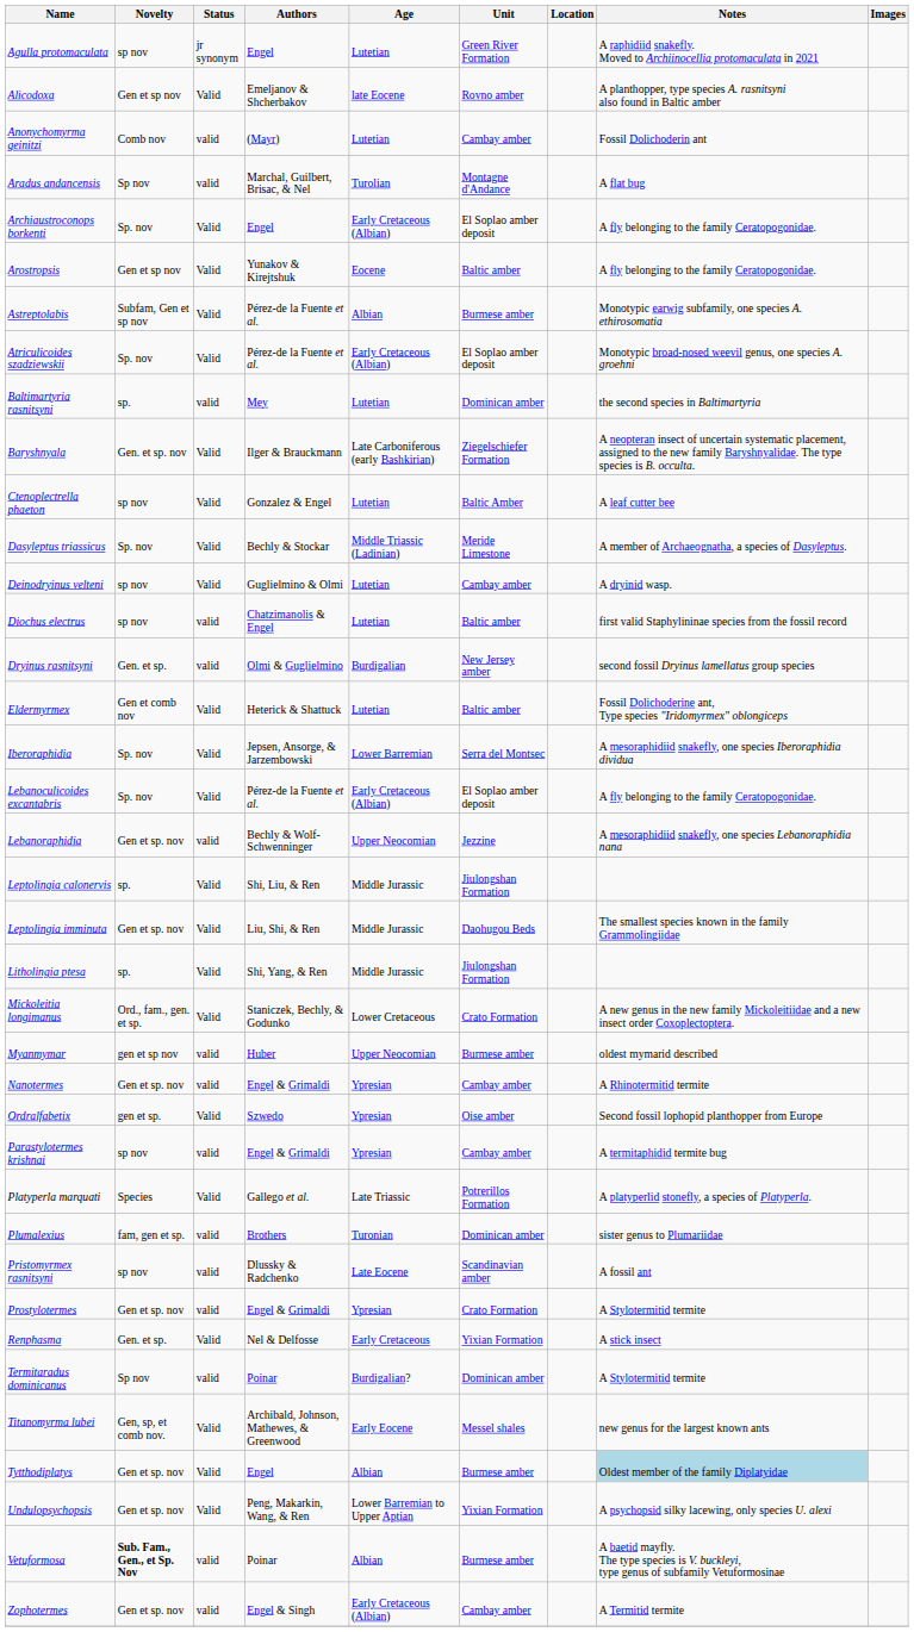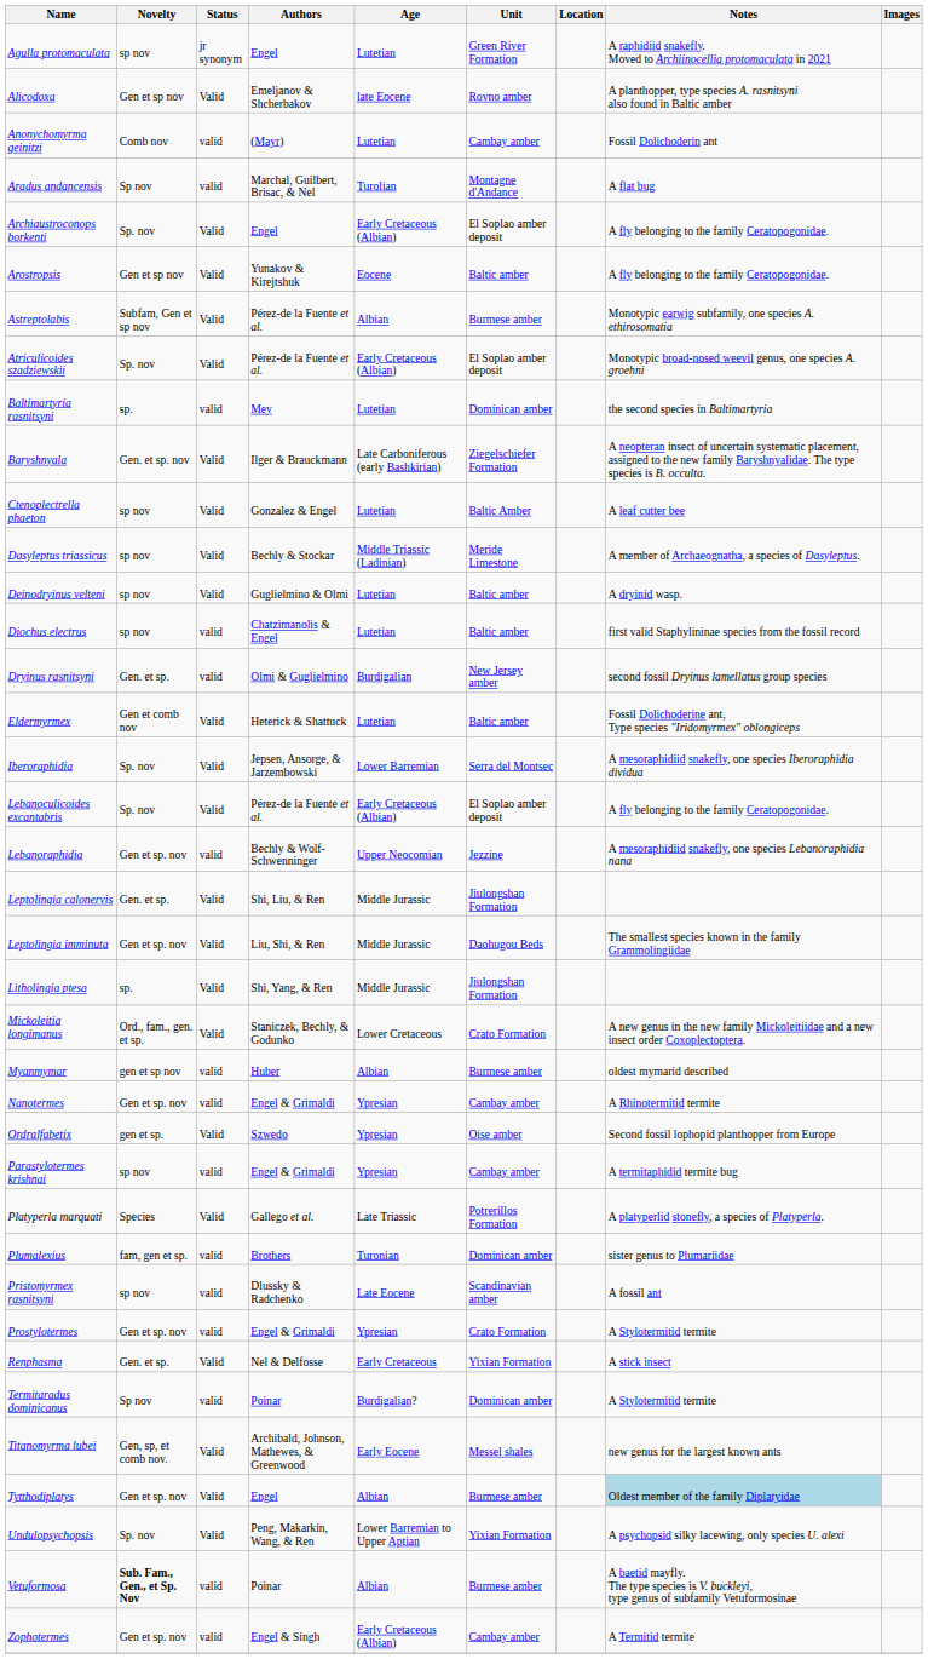 <table class="wikitable sortable" align="center" width="100%">
 <tr>
 <th>Name</th>
 <th>Novelty</th>
 <th>Status</th>
 <th>Authors</th>
 <th>Age</th>
 <th>Unit</th>
 <th>Location</th>
 <th>Notes</th>
 <th>Images</th>
 </tr>
 <tr>
 <td><br><em><a href='#'>Agulla protomaculata</a></em></td>
 <td><br>sp nov</td>
 <td><br>jr synonym</td>
 <td><br><a href='#'>Engel</a></td>
 <td><br><a href='#'>Lutetian</a></td>
 <td><br><a href='#'>Green River Formation</a></td>
 <td><br></td>
 <td><br>A <a href='#'>raphidiid</a> <a href='#'>snakefly</a>. <br>Moved to <em><a href='#'>Archiinocellia protomaculata</a></em> in <a href='#'>2021</a></td>
 <td><br></td>
 </tr>
 <tr>
 <td><br><em><a href='#'>Alicodoxa</a></em></td>
 <td><br>Gen et sp nov</td>
 <td><br>Valid</td>
 <td><br>Emeljanov & Shcherbakov</td>
 <td><br><a href='#'>late Eocene</a></td>
 <td><br><a href='#'>Rovno amber</a></td>
 <td><br></td>
 <td><br>A planthopper, type species <em>A. rasnitsyni</em><br> also found in Baltic amber</td>
 <td><br></td>
 </tr>
 <tr>
 <td><br><em><a href='#'>Anonychomyrma geinitzi</a></em></td>
 <td><br>Comb nov</td>
 <td><br>valid</td>
 <td><br>(<a href='#'>Mayr</a>)</td>
 <td><br><a href='#'>Lutetian</a></td>
 <td><br><a href='#'>Cambay amber</a></td>
 <td><br></td>
 <td><br>Fossil <a href='#'>Dolichoderin</a> ant</td>
 <td><br></td>
 </tr>
 <tr>
 <td><br><em><a href='#'>Aradus andancensis</a></em></td>
 <td><br>Sp nov</td>
 <td><br>valid</td>
 <td><br>Marchal, Guilbert,<br> Brisac, & Nel</td>
 <td><br><a href='#'>Turolian</a></td>
 <td><br><a href='#'>Montagne d'Andance</a></td>
 <td><br></td>
 <td><br>A <a href='#'>flat bug</a></td>
 <td><br></td>
 </tr>
 <tr>
 <td><br><em><a href='#'>Archiaustroconops borkenti</a></em></td>
 <td><br>Sp. nov</td>
 <td><br>Valid</td>
 <td><br><a href='#'>Engel</a></td>
 <td><br><a href='#'>Early Cretaceous</a> (<a href='#'>Albian</a>)</td>
 <td><br>El Soplao amber deposit</td>
 <td><br></td>
 <td><br>A <a href='#'>fly</a> belonging to the family <a href='#'>Ceratopogonidae</a>.</td>
 <td></td>
 </tr>
 <tr>
 <td><br><em><a href='#'>Arostropsis</a></em></td>
 <td><br>Gen et sp nov</td>
 <td><br>Valid</td>
 <td><br>Yunakov & Kirejtshuk</td>
 <td><br><a href='#'>Eocene</a></td>
 <td><br><a href='#'>Baltic amber</a></td>
 <td><br></td>
 <td><br>A <a href='#'>fly</a> belonging to the family <a href='#'>Ceratopogonidae</a>.</td>
 <td><br></td>
 </tr>
 <tr>
 <td><br><em><a href='#'>Astreptolabis</a></em></td>
 <td><br>Subfam, Gen et sp nov</td>
 <td><br>Valid</td>
 <td><br>Pérez-de la Fuente <em>et al.</em></td>
 <td><br><a href='#'>Albian</a></td>
 <td><br><a href='#'>Burmese amber</a></td>
 <td><br></td>
 <td><br>Monotypic <a href='#'>earwig</a> subfamily, one species <em>A. ethirosomatia</em></td>
 <td><br></td>
 </tr>
 <tr>
 <td><br><em><a href='#'>Atriculicoides szadziewskii</a></em></td>
 <td><br>Sp. nov</td>
 <td><br>Valid</td>
 <td><br>Pérez-de la Fuente <em>et al.</em></td>
 <td><br><a href='#'>Early Cretaceous</a> (<a href='#'>Albian</a>)</td>
 <td><br>El Soplao amber deposit</td>
 <td><br></td>
 <td><br>Monotypic <a href='#'>broad-nosed weevil</a> genus, one species <em>A. groehni</em></td>
 <td></td>
 </tr>
 <tr>
 <td><br><em><a href='#'>Baltimartyria rasnitsyni</a></em></td>
 <td><br>sp.</td>
 <td><br>valid</td>
 <td><br><a href='#'>Mey</a></td>
 <td><br><a href='#'>Lutetian</a></td>
 <td><br><a href='#'>Dominican amber</a></td>
 <td><br></td>
 <td><br>the second species in <em>Baltimartyria</em></td>
 <td><br></td>
 </tr>
 <tr>
 <td><br><em><a href='#'>Baryshnyala</a></em></td>
 <td><br>Gen. et sp. nov</td>
 <td><br>Valid</td>
 <td><br>Ilger & Brauckmann</td>
 <td><br>Late Carboniferous (early <a href='#'>Bashkirian</a>)</td>
 <td><br><a href='#'>Ziegelschiefer Formation</a></td>
 <td><br></td>
 <td><br>A <a href='#'>neopteran</a> insect of uncertain systematic placement, assigned to the new family <a href='#'>Baryshnyalidae</a>. The type species is <em>B. occulta</em>.</td>
 <td><br></td>
 </tr>
 <tr>
 <td><br><em><a href='#'>Ctenoplectrella phaeton</a></em></td>
 <td><br>sp nov</td>
 <td><br>Valid</td>
 <td><br>Gonzalez & Engel</td>
 <td><br><a href='#'>Lutetian</a></td>
 <td><br><a href='#'>Baltic Amber</a></td>
 <td><br></td>
 <td><br>A <a href='#'>leaf cutter bee</a></td>
 <td><br></td>
 </tr>
 <tr>
 <td><br><em><a href='#'>Dasyleptus triassicus</a></em></td>
-<td><br>Sp. nov</td>
+<td><br>sp nov</td>
 <td><br>Valid</td>
 <td><br>Bechly & Stockar</td>
 <td><br><a href='#'>Middle Triassic</a> (<a href='#'>Ladinian</a>)</td>
 <td><br><a href='#'>Meride Limestone</a></td>
 <td><br></td>
 <td><br>A member of <a href='#'>Archaeognatha</a>, a species of <em><a href='#'>Dasyleptus</a></em>.</td>
 <td></td>
 </tr>
 <tr>
 <td><br><em><a href='#'>Deinodryinus velteni</a></em></td>
 <td><br>sp nov</td>
 <td><br>Valid</td>
 <td><br>Guglielmino & Olmi</td>
 <td><br><a href='#'>Lutetian</a></td>
-<td><br><a href='#'>Cambay amber</a></td>
+<td><br><a href='#'>Baltic amber</a></td>
 <td><br></td>
 <td><br>A <a href='#'>dryinid</a> wasp.</td>
 <td><br></td>
 </tr>
 <tr>
 <td><br><em><a href='#'>Diochus electrus</a></em></td>
 <td><br>sp nov</td>
 <td><br>valid</td>
 <td><br><a href='#'>Chatzimanolis</a> & <a href='#'>Engel</a></td>
 <td><br><a href='#'>Lutetian</a></td>
 <td><br><a href='#'>Baltic amber</a></td>
 <td><br></td>
 <td><br>first valid Staphylininae species from the fossil record</td>
 <td><br></td>
 </tr>
 <tr>
 <td><br><em><a href='#'>Dryinus rasnitsyni</a></em></td>
 <td><br>Gen. et sp.</td>
 <td><br>valid</td>
 <td><br><a href='#'>Olmi</a> & <a href='#'>Guglielmino</a></td>
 <td><br><a href='#'>Burdigalian</a></td>
 <td><br><a href='#'>New Jersey amber</a></td>
 <td><br></td>
 <td><br>second fossil <em>Dryinus</em> <em>lamellatus</em> group species</td>
 <td><br></td>
 </tr>
 <tr>
 <td><br><em><a href='#'>Eldermyrmex</a></em></td>
 <td><br>Gen et comb nov</td>
 <td><br>Valid</td>
 <td><br>Heterick & Shattuck</td>
 <td><br><a href='#'>Lutetian</a></td>
 <td><br><a href='#'>Baltic amber</a></td>
 <td><br></td>
 <td><br>Fossil <a href='#'>Dolichoderine</a> ant,<br> Type species <em>"Iridomyrmex" oblongiceps</em></td>
 <td><br></td>
 </tr>
 <tr>
 <td><br><em><a href='#'>Iberoraphidia</a></em></td>
 <td><br>Sp. nov</td>
 <td><br>Valid</td>
 <td><br>Jepsen, Ansorge, & Jarzembowski</td>
 <td><br><a href='#'>Lower Barremian</a></td>
 <td><br><a href='#'>Serra del Montsec</a></td>
 <td><br></td>
 <td><br>A <a href='#'>mesoraphidiid</a> <a href='#'>snakefly</a>, one species <em>Iberoraphidia dividua</em></td>
 <td></td>
 </tr>
 <tr>
 <td><br><em><a href='#'>Lebanoculicoides excantabris</a></em></td>
 <td><br>Sp. nov</td>
 <td><br>Valid</td>
 <td><br>Pérez-de la Fuente <em>et al.</em></td>
 <td><br><a href='#'>Early Cretaceous</a> (<a href='#'>Albian</a>)</td>
 <td><br>El Soplao amber deposit</td>
 <td><br></td>
 <td><br>A <a href='#'>fly</a> belonging to the family <a href='#'>Ceratopogonidae</a>.</td>
 <td></td>
 </tr>
 <tr>
 <td><br><em><a href='#'>Lebanoraphidia</a></em></td>
 <td><br>Gen et sp. nov</td>
 <td><br>valid</td>
 <td><br>Bechly & Wolf-Schwenninger</td>
 <td><br><a href='#'>Upper Neocomian</a></td>
 <td><br><a href='#'>Jezzine</a></td>
 <td><br></td>
 <td><br>A <a href='#'>mesoraphidiid</a> <a href='#'>snakefly</a>, one species <em>Lebanoraphidia nana</em></td>
 <td></td>
 </tr>
 <tr>
 <td><br><em><a href='#'>Leptolingia calonervis</a></em></td>
-<td><br>sp.</td>
+<td><br>Gen. et sp.</td>
 <td><br>Valid</td>
 <td><br>Shi, Liu, & Ren</td>
 <td><br>Middle Jurassic</td>
 <td><br><a href='#'>Jiulongshan Formation</a></td>
 <td><br></td>
 <td></td>
 <td></td>
 </tr>
 <tr>
 <td><br><em><a href='#'>Leptolingia imminuta</a></em></td>
 <td><br>Gen et sp. nov</td>
 <td><br>Valid</td>
 <td><br>Liu, Shi, & Ren</td>
 <td><br>Middle Jurassic</td>
 <td><br><a href='#'>Daohugou Beds</a></td>
 <td><br></td>
 <td><br>The smallest species known in the family <a href='#'>Grammolingiidae</a></td>
 <td></td>
 </tr>
 <tr>
 <td><br><em><a href='#'>Litholingia ptesa</a></em></td>
 <td><br>sp.</td>
 <td><br>Valid</td>
 <td><br>Shi, Yang, & Ren</td>
 <td><br>Middle Jurassic</td>
 <td><br><a href='#'>Jiulongshan Formation</a></td>
 <td><br></td>
 <td></td>
 <td></td>
 </tr>
 <tr>
 <td><em><a href='#'>Mickoleitia longimanus</a></em></td>
 <td><br>Ord., fam., gen. et sp.</td>
 <td><br>Valid</td>
 <td><br>Staniczek, Bechly, & Godunko</td>
 <td><br>Lower Cretaceous</td>
 <td><br><a href='#'>Crato Formation</a></td>
 <td><br></td>
 <td><br>A new genus in the new family <a href='#'>Mickoleitiidae</a> and a new insect order <a href='#'>Coxoplectoptera</a>.</td>
 <td><br></td>
 </tr>
 <tr>
 <td><br><em><a href='#'>Myanmymar</a></em></td>
 <td><br>gen et sp nov</td>
 <td><br>valid</td>
 <td><br><a href='#'>Huber</a></td>
-<td><br><a href='#'>Upper Neocomian</a></td>
+<td><br><a href='#'>Albian</a></td>
 <td><br><a href='#'>Burmese amber</a></td>
 <td><br></td>
 <td><br>oldest mymarid described</td>
 <td><br></td>
 </tr>
 <tr>
 <td><br><em><a href='#'>Nanotermes</a></em></td>
 <td><br>Gen et sp. nov</td>
 <td><br>valid</td>
 <td><br><a href='#'>Engel</a> & <a href='#'>Grimaldi</a></td>
 <td><br><a href='#'>Ypresian</a></td>
 <td><br><a href='#'>Cambay amber</a></td>
 <td><br></td>
 <td><br>A <a href='#'>Rhinotermitid</a> termite</td>
 <td><br></td>
 </tr>
 <tr>
 <td><br><em><a href='#'>Ordralfabetix</a></em></td>
 <td><br>gen et sp.</td>
 <td><br>Valid</td>
 <td><br><a href='#'>Szwedo</a></td>
 <td><br><a href='#'>Ypresian</a></td>
 <td><br><a href='#'>Oise amber</a></td>
 <td><br></td>
 <td><br>Second fossil lophopid planthopper from Europe</td>
 <td><br></td>
 </tr>
 <tr>
 <td><br><em><a href='#'>Parastylotermes krishnai</a></em></td>
 <td><br>sp nov</td>
 <td><br>valid</td>
 <td><br><a href='#'>Engel</a> & <a href='#'>Grimaldi</a></td>
 <td><br><a href='#'>Ypresian</a></td>
 <td><br><a href='#'>Cambay amber</a></td>
 <td><br></td>
 <td><br>A <a href='#'>termitaphidid</a> termite bug</td>
 <td><br></td>
 </tr>
 <tr>
 <td><br><em>Platyperla marquati</em></td>
 <td><br>Species</td>
 <td><br>Valid</td>
 <td><br>Gallego <em>et al.</em></td>
 <td><br>Late Triassic</td>
 <td><br><a href='#'>Potrerillos Formation</a></td>
 <td><br></td>
 <td><br>A <a href='#'>platyperlid</a> <a href='#'>stonefly</a>, a species of <em><a href='#'>Platyperla</a></em>.</td>
 <td></td>
 </tr>
 <tr>
 <td><br><em><a href='#'>Plumalexius</a></em></td>
 <td><br>fam, gen et sp.</td>
 <td><br>valid</td>
 <td><br><a href='#'>Brothers</a></td>
 <td><br><a href='#'>Turonian</a></td>
 <td><br><a href='#'>Dominican amber</a></td>
 <td><br></td>
 <td><br>sister genus to <a href='#'>Plumariidae</a></td>
 <td><br></td>
 </tr>
 <tr>
 <td><br><em><a href='#'>Pristomyrmex rasnitsyni</a></em></td>
 <td><br>sp nov</td>
 <td><br>valid</td>
 <td><br>Dlussky & Radchenko</td>
 <td><br><a href='#'>Late Eocene</a></td>
 <td><br><a href='#'>Scandinavian amber</a></td>
 <td><br></td>
 <td><br>A fossil <a href='#'>ant</a></td>
 <td></td>
 </tr>
 <tr>
 <td><br><em><a href='#'>Prostylotermes</a></em></td>
 <td><br>Gen et sp. nov</td>
 <td><br>valid</td>
 <td><br><a href='#'>Engel</a> & <a href='#'>Grimaldi</a></td>
 <td><br><a href='#'>Ypresian</a></td>
 <td><br><a href='#'>Crato Formation</a></td>
 <td><br></td>
 <td><br>A <a href='#'>Stylotermitid</a> termite</td>
 <td><br></td>
 </tr>
 <tr>
 <td><br><em><a href='#'>Renphasma</a></em></td>
 <td><br>Gen. et sp.</td>
 <td><br>Valid</td>
 <td><br>Nel & Delfosse</td>
 <td><br><a href='#'>Early Cretaceous</a></td>
 <td><br><a href='#'>Yixian Formation</a></td>
 <td><br></td>
 <td><br>A <a href='#'>stick insect</a></td>
 <td><br></td>
 </tr>
 <tr>
 <td><br><em><a href='#'>Termitaradus dominicanus</a></em></td>
 <td><br>Sp nov</td>
 <td><br>valid</td>
 <td><br><a href='#'>Poinar</a></td>
 <td><br><a href='#'>Burdigalian</a>?</td>
 <td><br><a href='#'>Dominican amber</a></td>
 <td><br></td>
 <td><br>A <a href='#'>Stylotermitid</a> termite</td>
 <td></td>
 </tr>
 <tr>
 <td><em><a href='#'>Titanomyrma lubei</a></em></td>
 <td><br>Gen, sp, et comb nov.</td>
 <td><br>Valid</td>
 <td><br>Archibald, Johnson,<br> Mathewes, & Greenwood</td>
 <td><br><a href='#'>Early Eocene</a></td>
 <td><br><a href='#'>Messel shales</a></td>
 <td><br></td>
 <td><br>new genus for the largest known ants</td>
 <td><br></td>
 </tr>
 <tr>
 <td><br><em><a href='#'>Tytthodiplatys</a></em></td>
 <td><br>Gen et sp. nov</td>
 <td><br>Valid</td>
 <td><br><a href='#'>Engel</a></td>
 <td><br><a href='#'>Albian</a></td>
 <td><br><a href='#'>Burmese amber</a></td>
 <td><br></td>
 <td style="background: lightblue;"><br>Oldest member of the family <a href='#'>Diplatyidae</a></td>
 <td><br></td>
 </tr>
 <tr>
 <td><br><em><a href='#'>Undulopsychopsis</a></em></td>
-<td><br>Gen et sp. nov</td>
+<td><br>Sp. nov</td>
 <td><br>Valid</td>
 <td><br>Peng, Makarkin, Wang, & Ren</td>
 <td><br>Lower <a href='#'>Barremian</a> to Upper <a href='#'>Aptian</a></td>
 <td><br><a href='#'>Yixian Formation</a></td>
 <td><br></td>
 <td><br>A <a href='#'>psychopsid</a> silky lacewing, only species <em>U. alexi</em></td>
 <td><br></td>
 </tr>
 <tr>
 <td><br><em><a href='#'>Vetuformosa</a></em></td>
 <td><strong><br>Sub. Fam., Gen., et Sp. Nov</strong></td>
 <td><br>valid</td>
 <td><br>Poinar</td>
 <td><br><a href='#'>Albian</a></td>
 <td><br><a href='#'>Burmese amber</a></td>
 <td><br></td>
 <td><br>A <a href='#'>baetid</a> mayfly.<br> The type species is <em>V. buckleyi</em>,<br> type genus of subfamily Vetuformosinae</td>
 <td><br></td>
 </tr>
 <tr>
 <td><br><em><a href='#'>Zophotermes</a></em></td>
 <td><br>Gen et sp. nov</td>
 <td><br>valid</td>
 <td><br><a href='#'>Engel</a> & Singh</td>
 <td><br><a href='#'>Early Cretaceous</a> (<a href='#'>Albian</a>)</td>
 <td><br><a href='#'>Cambay amber</a></td>
 <td><br></td>
 <td><br>A <a href='#'>Termitid</a> termite</td>
 <td><br></td>
 </tr>
 <tr>
 </tr>
 </table>
